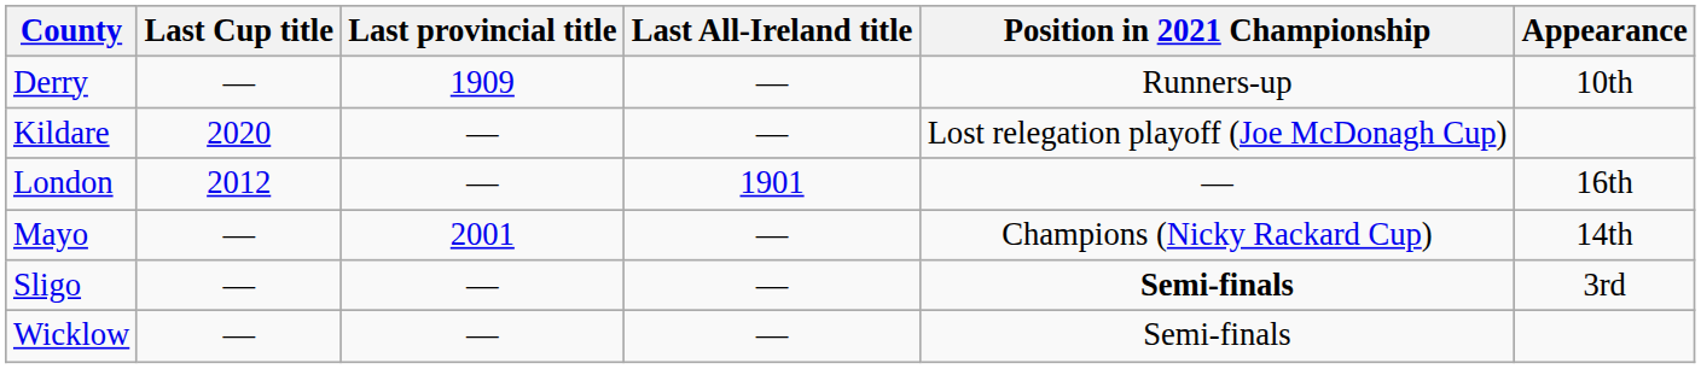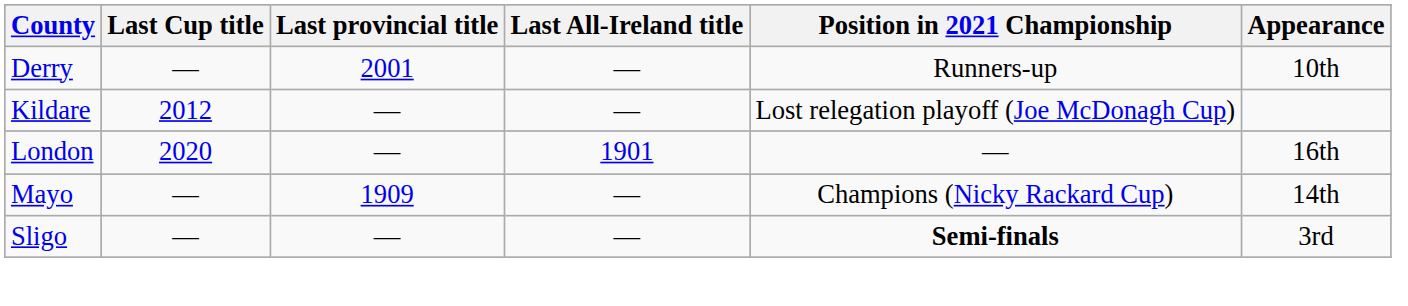 <table class="wikitable sortable"style="text-align:center">
 <tr>
 <th><a href='#'>County</a></th>
 <th>Last Cup title</th>
 <th>Last provincial title</th>
 <th>Last All-Ireland title</th>
 <th>Position in <a href='#'>2021</a> Championship</th>
 <th>Appearance</th>
 </tr>
 <tr>
 <td align="left"> <a href='#'>Derry</a></td>
 <td>—</td>
-<td><a href='#'>1909</a></td>
+<td><a href='#'>2001</a></td>
 <td>—</td>
 <td data-sort-value=2>Runners-up</td>
 <td>10th</td>
 </tr>
 <tr>
 <td align="left"> <a href='#'>Kildare</a></td>
-<td><a href='#'>2020</a></td>
+<td><a href='#'>2012</a></td>
 <td>—</td>
 <td>—</td>
 <td data-sort-value=1>Lost relegation playoff (<a href='#'>Joe McDonagh Cup</a>)</td>
 <td></td>
 </tr>
 <tr>
 <td align="left"> <a href='#'>London</a></td>
-<td><a href='#'>2012</a></td>
+<td><a href='#'>2020</a></td>
 <td>—</td>
 <td><a href='#'>1901</a></td>
 <td data-sort-value=6>—</td>
 <td>16th</td>
 </tr>
 <tr>
 <td align="left"> <a href='#'>Mayo</a></td>
 <td>—</td>
-<td><a href='#'>2001</a></td>
+<td><a href='#'>1909</a></td>
 <td>—</td>
 <td data-sort-value=5>Champions (<a href='#'>Nicky Rackard Cup</a>)</td>
 <td>14th</td>
 </tr>
 <tr>
 <td align="left"> <a href='#'>Sligo</a></td>
 <td>—</td>
 <td>—</td>
 <td>—</td>
 <td data-sort-value=3><strong>Semi-finals</strong></td>
 <td>3rd</td>
 </tr>
-<tr>
-<td align="left"> <a href='#'>Wicklow</a></td>
-<td>—</td>
-<td>—</td>
-<td>—</td>
-<td data-sort-value=3>Semi-finals</td>
-<td></td>
-</tr>
 </table>
